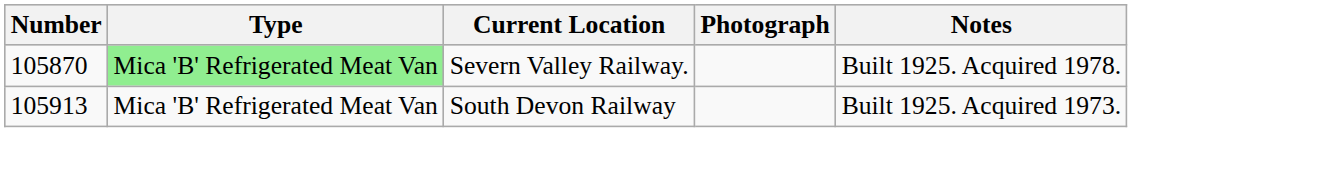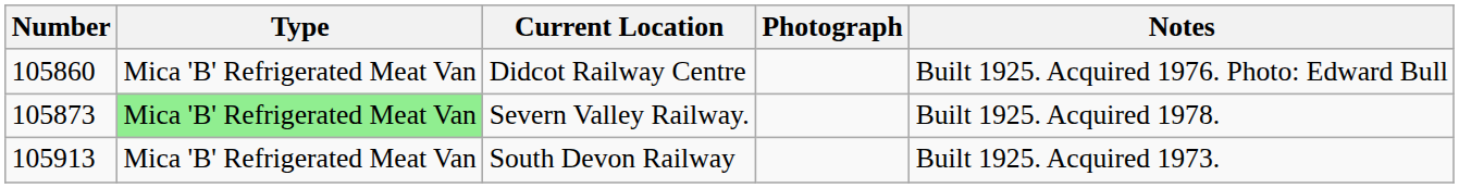 <table class="wikitable">
 <tr>
 <th>Number</th>
 <th>Type</th>
 <th>Current Location</th>
 <th>Photograph</th>
 <th>Notes</th>
 </tr>
 <tr>
-<td>105870</td>
+<td>105860</td>
+<td>Mica 'B' Refrigerated Meat Van</td>
+<td>Didcot Railway Centre</td>
+<td></td>
+<td>Built 1925. Acquired 1976. Photo: Edward Bull</td>
+</tr>
+<tr>
+<td>105873</td>
 <td style="background: lightgreen;">Mica 'B' Refrigerated Meat Van</td>
 <td>Severn Valley Railway.</td>
 <td></td>
 <td>Built 1925. Acquired 1978.</td>
 </tr>
 <tr>
 <td>105913</td>
 <td>Mica 'B' Refrigerated Meat Van</td>
 <td>South Devon Railway</td>
 <td></td>
 <td>Built 1925. Acquired 1973.</td>
 </tr>
 </table>
